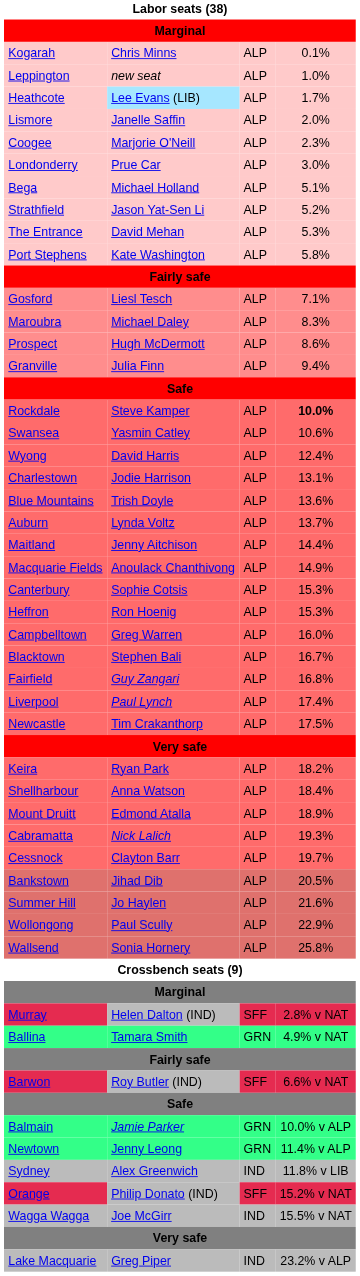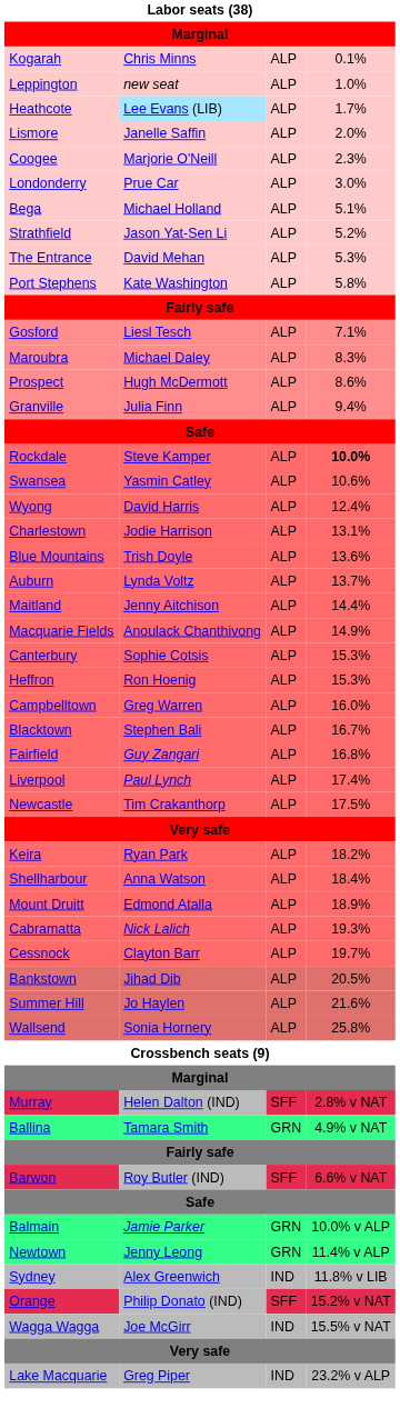 <table class="toccolours" cellpadding="5" cellspacing="0" style="float:left; margin-right:.5em; margin-top:.4em; font-size:90%;">
 <tr>
 <td COLSPAN=4 align="center"><strong>Labor seats (38)</strong></td>
 </tr>
 <tr>
 <td COLSPAN=4 align="center" bgcolor="red"><span><strong>Marginal</strong></span></td>
 </tr>
 <tr>
 <td align="left" bgcolor="FFCACA"><a href='#'>Kogarah</a></td>
 <td align="left" bgcolor="FFCACA"><a href='#'>Chris Minns</a></td>
 <td align="left" bgcolor="FFCACA">ALP</td>
 <td align="center" bgcolor="FFCACA">0.1%</td>
 </tr>
 <tr>
 <td align="left" bgcolor="FFCACA"><a href='#'>Leppington</a></td>
 <td align="left" bgcolor="FFCACA"><em>new seat</em></td>
 <td align="left" bgcolor="FFCACA">ALP</td>
 <td align="center" bgcolor="FFCACA">1.0%</td>
 </tr>
 <tr>
 <td align="left" bgcolor="FFCACA"><a href='#'>Heathcote</a></td>
 <td align="left" bgcolor="A6E7FF"><a href='#'>Lee Evans</a> (LIB)</td>
 <td align="left" bgcolor="FFCACA">ALP</td>
 <td align="center" bgcolor="FFCACA">1.7%</td>
 </tr>
 <tr>
 <td align="left" bgcolor="FFCACA"><a href='#'>Lismore</a></td>
 <td align="left" bgcolor="FFCACA"><a href='#'>Janelle Saffin</a></td>
 <td align="left" bgcolor="FFCACA">ALP</td>
 <td align="center" bgcolor="FFCACA">2.0%</td>
 </tr>
 <tr>
 <td align="left" bgcolor="FFCACA"><a href='#'>Coogee</a></td>
 <td align="left" bgcolor="FFCACA"><a href='#'>Marjorie O'Neill</a></td>
 <td align="left" bgcolor="FFCACA">ALP</td>
 <td align="center" bgcolor="FFCACA">2.3%</td>
 </tr>
 <tr>
 <td align="left" bgcolor="FFCACA"><a href='#'>Londonderry</a></td>
 <td align="left" bgcolor="FFCACA"><a href='#'>Prue Car</a></td>
 <td align="left" bgcolor="FFCACA">ALP</td>
 <td align="center" bgcolor="FFCACA">3.0%</td>
 </tr>
 <tr>
 <td align="left" bgcolor="FFCACA"><a href='#'>Bega</a></td>
 <td align="left" bgcolor="FFCACA"><a href='#'>Michael Holland</a></td>
 <td align="left" bgcolor="FFCACA">ALP</td>
 <td align="center" bgcolor="FFCACA">5.1%</td>
 </tr>
 <tr>
 <td align="left" bgcolor="FFCACA"><a href='#'>Strathfield</a></td>
 <td align="left" bgcolor="FFCACA"><a href='#'>Jason Yat-Sen Li</a></td>
 <td align="left" bgcolor="FFCACA">ALP</td>
 <td align="center" bgcolor="FFCACA">5.2%</td>
 </tr>
 <tr>
 <td align="left" bgcolor="FFCACA"><a href='#'>The Entrance</a></td>
 <td align="left" bgcolor="FFCACA"><a href='#'>David Mehan</a></td>
 <td align="left" bgcolor="FFCACA">ALP</td>
 <td align="center" bgcolor="FFCACA">5.3%</td>
 </tr>
 <tr>
 <td align="left" bgcolor="FFCACA"><a href='#'>Port Stephens</a></td>
 <td align="left" bgcolor="FFCACA"><a href='#'>Kate Washington</a></td>
 <td align="left" bgcolor="FFCACA">ALP</td>
 <td align="center" bgcolor="FFCACA">5.8%</td>
 </tr>
 <tr>
 <td COLSPAN=4 align="center" bgcolor="red"><span><strong>Fairly safe</strong></span></td>
 </tr>
 <tr>
 <td align="left" bgcolor="FF8D8D"><a href='#'>Gosford</a></td>
 <td align="left" bgcolor="FF8D8D"><a href='#'>Liesl Tesch</a></td>
 <td align="left" bgcolor="FF8D8D">ALP</td>
 <td align="center" bgcolor="FF8D8D">7.1%</td>
 </tr>
 <tr>
 <td align="left" bgcolor="FF8D8D"><a href='#'>Maroubra</a></td>
 <td align="left" bgcolor="FF8D8D"><a href='#'>Michael Daley</a></td>
 <td align="left" bgcolor="FF8D8D">ALP</td>
 <td align="center" bgcolor="FF8D8D">8.3%</td>
 </tr>
 <tr>
 <td align="left" bgcolor="FF8D8D"><a href='#'>Prospect</a></td>
 <td align="left" bgcolor="FF8D8D"><a href='#'>Hugh McDermott</a></td>
 <td align="left" bgcolor="FF8D8D">ALP</td>
 <td align="center" bgcolor="FF8D8D">8.6%</td>
 </tr>
 <tr>
 <td align="left" bgcolor="FF8D8D"><a href='#'>Granville</a></td>
 <td align="left" bgcolor="FF8D8D"><a href='#'>Julia Finn</a></td>
 <td align="left" bgcolor="FF8D8D">ALP</td>
 <td align="center" bgcolor="FF8D8D">9.4%</td>
 </tr>
 <tr>
 <td COLSPAN=4 align="center" bgcolor="red"><span><strong>Safe</strong></span></td>
 </tr>
 <tr>
 <td align="left" bgcolor="FF6B6B"><a href='#'>Rockdale</a></td>
 <td align="left" bgcolor="FF6B6B"><a href='#'>Steve Kamper</a></td>
 <td align="left" bgcolor="FF6B6B">ALP</td>
 <td align="center" bgcolor="FF6B6B"><strong>10.0%</strong></td>
 </tr>
 <tr>
 <td align="left" bgcolor="FF6B6B"><a href='#'>Swansea</a></td>
 <td align="left" bgcolor="FF6B6B"><a href='#'>Yasmin Catley</a></td>
 <td align="left" bgcolor="FF6B6B">ALP</td>
 <td align="center" bgcolor="FF6B6B">10.6%</td>
 </tr>
 <tr>
 <td align="left" bgcolor="FF6B6B"><a href='#'>Wyong</a></td>
 <td align="left" bgcolor="FF6B6B"><a href='#'>David Harris</a></td>
 <td align="left" bgcolor="FF6B6B">ALP</td>
 <td align="center" bgcolor="FF6B6B">12.4%</td>
 </tr>
 <tr>
 <td align="left" bgcolor="FF6B6B"><a href='#'>Charlestown</a></td>
 <td align="left" bgcolor="FF6B6B"><a href='#'>Jodie Harrison</a></td>
 <td align="left" bgcolor="FF6B6B">ALP</td>
 <td align="center" bgcolor="FF6B6B">13.1%</td>
 </tr>
 <tr>
 <td align="left" bgcolor="FF6B6B"><a href='#'>Blue Mountains</a></td>
 <td align="left" bgcolor="FF6B6B"><a href='#'>Trish Doyle</a></td>
 <td align="left" bgcolor="FF6B6B">ALP</td>
 <td align="center" bgcolor="FF6B6B">13.6%</td>
 </tr>
 <tr>
 <td align="left" bgcolor="FF6B6B"><a href='#'>Auburn</a></td>
 <td align="left" bgcolor="FF6B6B"><a href='#'>Lynda Voltz</a></td>
 <td align="left" bgcolor="FF6B6B">ALP</td>
 <td align="center" bgcolor="FF6B6B">13.7%</td>
 </tr>
 <tr>
 <td align="left" bgcolor="FF6B6B"><a href='#'>Maitland</a></td>
 <td align="left" bgcolor="FF6B6B"><a href='#'>Jenny Aitchison</a></td>
 <td align="left" bgcolor="FF6B6B">ALP</td>
 <td align="center" bgcolor="FF6B6B">14.4%</td>
 </tr>
 <tr>
 <td align="left" bgcolor="FF6B6B"><a href='#'>Macquarie Fields</a></td>
 <td align="left" bgcolor="FF6B6B"><a href='#'>Anoulack Chanthivong</a></td>
 <td align="left" bgcolor="FF6B6B">ALP</td>
 <td align="center" bgcolor="FF6B6B">14.9%</td>
 </tr>
 <tr>
 <td align="left" bgcolor="FF6B6B"><a href='#'>Canterbury</a></td>
 <td align="left" bgcolor="FF6B6B"><a href='#'>Sophie Cotsis</a></td>
 <td align="left" bgcolor="FF6B6B">ALP</td>
 <td align="center" bgcolor="FF6B6B">15.3%</td>
 </tr>
 <tr>
 <td align="left" bgcolor="FF6B6B"><a href='#'>Heffron</a></td>
 <td align="left" bgcolor="FF6B6B"><a href='#'>Ron Hoenig</a></td>
 <td align="left" bgcolor="FF6B6B">ALP</td>
 <td align="center" bgcolor="FF6B6B">15.3%</td>
 </tr>
 <tr>
 <td align="left" bgcolor="FF6B6B"><a href='#'>Campbelltown</a></td>
 <td align="left" bgcolor="FF6B6B"><a href='#'>Greg Warren</a></td>
 <td align="left" bgcolor="FF6B6B">ALP</td>
 <td align="center" bgcolor="FF6B6B">16.0%</td>
 </tr>
 <tr>
 <td align="left" bgcolor="FF6B6B"><a href='#'>Blacktown</a></td>
 <td align="left" bgcolor="FF6B6B"><a href='#'>Stephen Bali</a></td>
 <td align="left" bgcolor="FF6B6B">ALP</td>
 <td align="center" bgcolor="FF6B6B">16.7%</td>
 </tr>
 <tr>
 <td align="left" bgcolor="FF6B6B"><a href='#'>Fairfield</a></td>
 <td align="left" bgcolor="FF6B6B"><em><a href='#'>Guy Zangari</a></em></td>
 <td align="left" bgcolor="FF6B6B">ALP</td>
 <td align="center" bgcolor="FF6B6B">16.8%</td>
 </tr>
 <tr>
 <td align="left" bgcolor="FF6B6B"><a href='#'>Liverpool</a></td>
 <td align="left" bgcolor="FF6B6B"><em><a href='#'>Paul Lynch</a></em></td>
 <td align="left" bgcolor="FF6B6B">ALP</td>
 <td align="center" bgcolor="FF6B6B">17.4%</td>
 </tr>
 <tr>
 <td align="left" bgcolor="FF6B6B"><a href='#'>Newcastle</a></td>
 <td align="left" bgcolor="FF6B6B"><a href='#'>Tim Crakanthorp</a></td>
 <td align="left" bgcolor="FF6B6B">ALP</td>
 <td align="center" bgcolor="FF6B6B">17.5%</td>
 </tr>
 <tr>
 <td COLSPAN=4 align="center" bgcolor="red"><span><strong>Very safe</strong></span></td>
 </tr>
 <tr>
 <td align="left" bgcolor="FF6B6B"><a href='#'>Keira</a></td>
 <td align="left" bgcolor="FF6B6B"><a href='#'>Ryan Park</a></td>
 <td align="left" bgcolor="FF6B6B">ALP</td>
 <td align="center" bgcolor="FF6B6B">18.2%</td>
 </tr>
 <tr>
 <td align="left" bgcolor="FF6B6B"><a href='#'>Shellharbour</a></td>
 <td align="left" bgcolor="FF6B6B"><a href='#'>Anna Watson</a></td>
 <td align="left" bgcolor="FF6B6B">ALP</td>
 <td align="center" bgcolor="FF6B6B">18.4%</td>
 </tr>
 <tr>
 <td align="left" bgcolor="FF6B6B"><a href='#'>Mount Druitt</a></td>
 <td align="left" bgcolor="FF6B6B"><a href='#'>Edmond Atalla</a></td>
 <td align="left" bgcolor="FF6B6B">ALP</td>
 <td align="center" bgcolor="FF6B6B">18.9%</td>
 </tr>
 <tr>
 <td align="left" bgcolor="FF6B6B"><a href='#'>Cabramatta</a></td>
 <td align="left" bgcolor="FF6B6B"><em><a href='#'>Nick Lalich</a></em></td>
 <td align="left" bgcolor="FF6B6B">ALP</td>
 <td align="center" bgcolor="FF6B6B">19.3%</td>
 </tr>
 <tr>
 <td align="left" bgcolor="FF6B6B"><a href='#'>Cessnock</a></td>
 <td align="left" bgcolor="FF6B6B"><a href='#'>Clayton Barr</a></td>
 <td align="left" bgcolor="FF6B6B">ALP</td>
 <td align="center" bgcolor="FF6B6B">19.7%</td>
 </tr>
 <tr>
 <td align="left" bgcolor="DF716D"><a href='#'>Bankstown</a></td>
 <td align="left" bgcolor="DF716D"><a href='#'>Jihad Dib</a></td>
 <td align="left" bgcolor="DF716D">ALP</td>
 <td align="center" bgcolor="DF716D">20.5%</td>
 </tr>
 <tr>
 <td align="left" bgcolor="DF716D"><a href='#'>Summer Hill</a></td>
 <td align="left" bgcolor="DF716D"><a href='#'>Jo Haylen</a></td>
 <td align="left" bgcolor="DF716D">ALP</td>
 <td align="center" bgcolor="DF716D">21.6%</td>
 </tr>
 <tr>
-<td align="left" bgcolor="DF716D"><a href='#'>Wollongong</a></td>
-<td align="left" bgcolor="DF716D"><a href='#'>Paul Scully</a></td>
-<td align="left" bgcolor="DF716D">ALP</td>
-<td align="center" bgcolor="DF716D">22.9%</td>
-</tr>
-<tr>
 <td align="left" bgcolor="DF716D"><a href='#'>Wallsend</a></td>
 <td align="left" bgcolor="DF716D"><a href='#'>Sonia Hornery</a></td>
 <td align="left" bgcolor="DF716D">ALP</td>
 <td align="center" bgcolor="DF716D">25.8%</td>
 </tr>
 <tr>
 <td COLSPAN=4 align="center"><strong>Crossbench seats (9)</strong></td>
 </tr>
 <tr>
 <td COLSPAN=4 align="center" bgcolor="gray"><span><strong>Marginal</strong></span></td>
 </tr>
 <tr>
 <td align="left" bgcolor="E52B50"><a href='#'>Murray</a></td>
 <td align="left" bgcolor="BBBBBB"><a href='#'>Helen Dalton</a> (IND)</td>
 <td align="left" bgcolor="E52B50">SFF</td>
 <td align="center" bgcolor="E52B50">2.8% v NAT</td>
 </tr>
 <tr>
 <td style="text-align:left; background:#33ff88;"><a href='#'>Ballina</a></td>
 <td style="text-align:left; background:#33ff88;"><a href='#'>Tamara Smith</a></td>
 <td style="text-align:left; background:#33ff88;">GRN</td>
 <td style="text-align:center; background:#33ff88;">4.9% v NAT</td>
 </tr>
 <tr>
 <td COLSPAN=4 align="center" bgcolor="gray"><span><strong>Fairly safe</strong></span></td>
 </tr>
 <tr>
 <td align="left" bgcolor="E52B50"><a href='#'>Barwon</a></td>
 <td align="left" bgcolor="BBBBBB"><a href='#'>Roy Butler</a> (IND)</td>
 <td align="left" bgcolor="E52B50">SFF</td>
 <td align="center" bgcolor="E52B50">6.6% v NAT</td>
 </tr>
 <tr>
 <td COLSPAN=4 align="center" bgcolor="gray"><span><strong>Safe</strong></span></td>
 </tr>
 <tr>
 <td style="text-align:left; background:#33ff88;"><a href='#'>Balmain</a></td>
 <td style="text-align:left; background:#33ff88;"><a href='#'><em>Jamie Parker</em></a></td>
 <td style="text-align:left; background:#33ff88;">GRN</td>
 <td style="text-align:center; background:#33ff88;">10.0% v ALP</td>
 </tr>
 <tr>
 <td style="text-align:left; background:#33ff88;"><a href='#'>Newtown</a></td>
 <td style="text-align:left; background:#33ff88;"><a href='#'>Jenny Leong</a></td>
 <td style="text-align:left; background:#33ff88;">GRN</td>
 <td style="text-align:center; background:#33ff88;">11.4% v ALP</td>
 </tr>
 <tr>
 <td align="left" bgcolor="BBBBBB"><a href='#'>Sydney</a></td>
 <td align="left" bgcolor="BBBBBB"><a href='#'>Alex Greenwich</a></td>
 <td align="left" bgcolor="BBBBBB">IND</td>
 <td align="center" bgcolor="BBBBBB">11.8% v LIB</td>
 </tr>
 <tr>
 <td align="left" bgcolor="E52B50"><a href='#'>Orange</a></td>
 <td align="left" bgcolor="BBBBBB"><a href='#'>Philip Donato</a> (IND)</td>
 <td align="left" bgcolor="E52B50">SFF</td>
 <td align="center" bgcolor="E52B50">15.2% v NAT</td>
 </tr>
 <tr>
 <td align="left" bgcolor="BBBBBB"><a href='#'>Wagga Wagga</a></td>
 <td align="left" bgcolor="BBBBBB"><a href='#'>Joe McGirr</a></td>
 <td align="left" bgcolor="BBBBBB">IND</td>
 <td align="center" bgcolor="BBBBBB">15.5% v NAT</td>
 </tr>
 <tr>
 <td COLSPAN=4 align="center" bgcolor="gray"><span><strong>Very safe</strong></span></td>
 </tr>
 <tr>
 <td align="left" bgcolor="BBBBBB"><a href='#'>Lake Macquarie</a></td>
 <td align="left" bgcolor="BBBBBB"><a href='#'>Greg Piper</a></td>
 <td align="left" bgcolor="BBBBBB">IND</td>
 <td align="center" bgcolor="BBBBBB">23.2% v ALP</td>
 </tr>
 <tr>
 </tr>
 </table>
